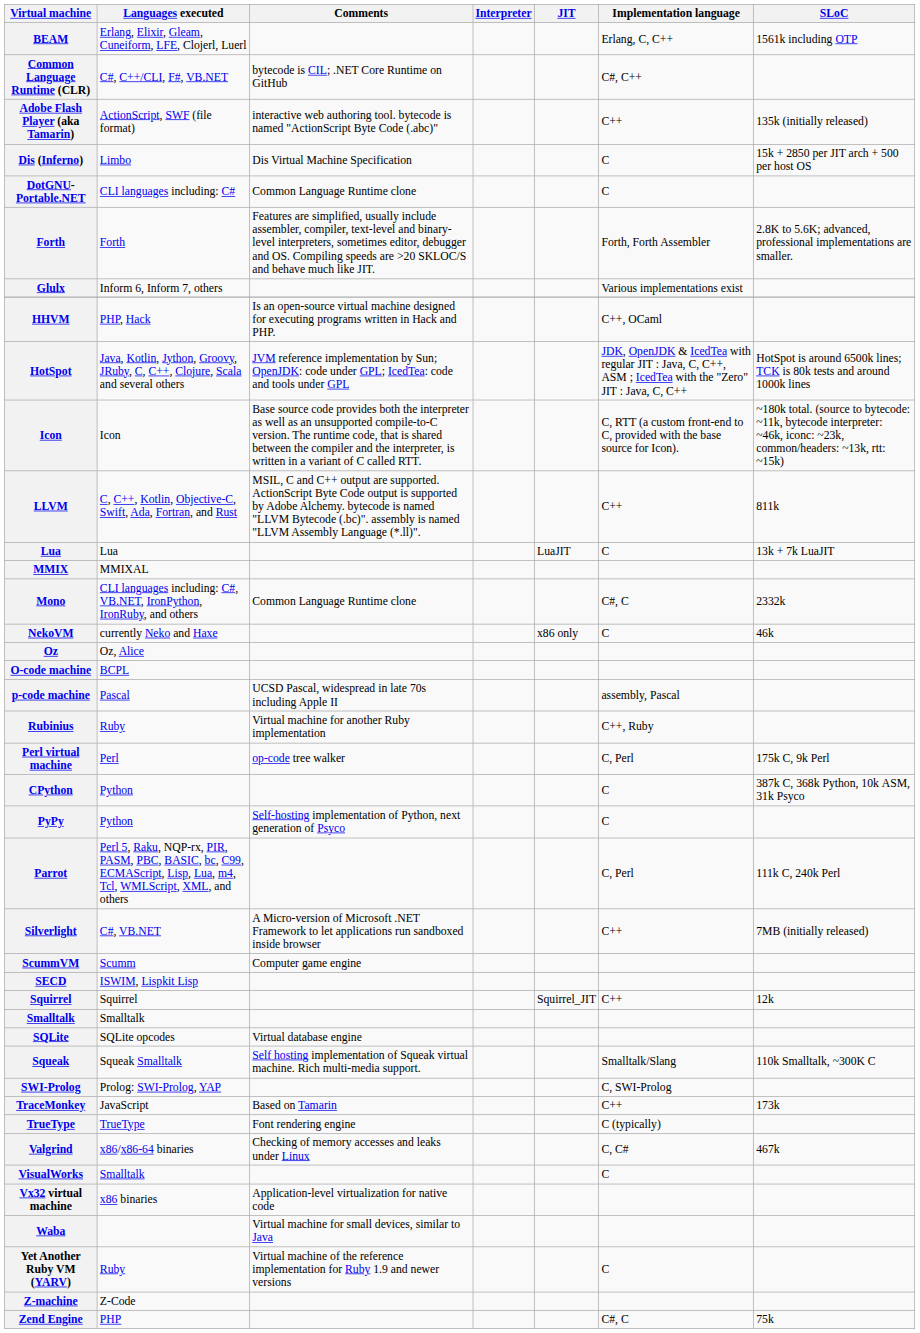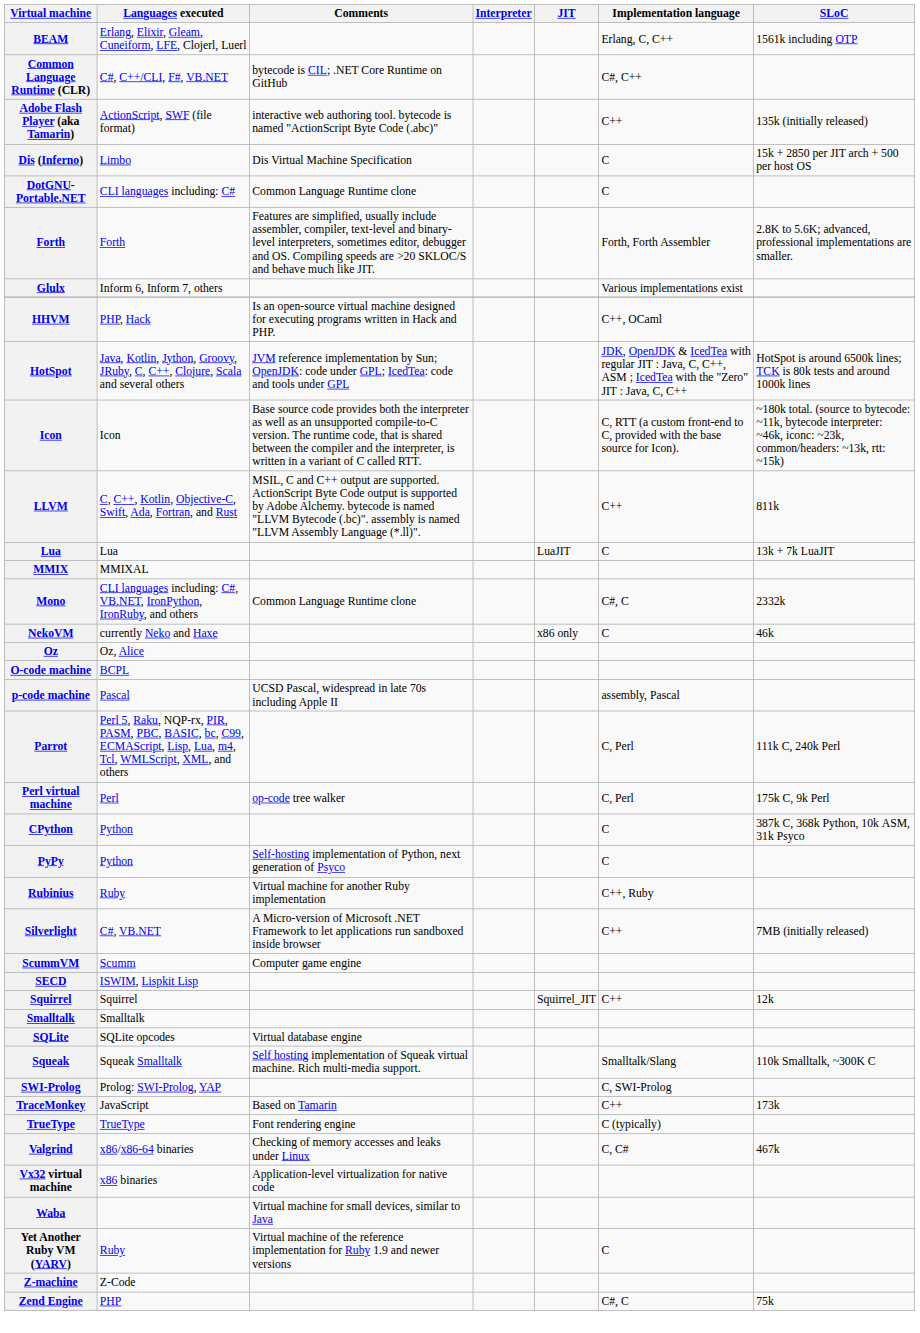 <table class="wikitable sortable">
 <tr>
 <th><a href='#'>Virtual machine</a></th>
 <th><a href='#'>Languages</a> executed</th>
 <th>Comments</th>
 <th><a href='#'>Interpreter</a></th>
 <th><a href='#'>JIT</a></th>
 <th>Implementation language</th>
 <th><a href='#'>SLoC</a></th>
 </tr>
 <tr>
 <th><a href='#'>BEAM</a></th>
 <td><a href='#'>Erlang</a>, <a href='#'>Elixir</a>, <a href='#'>Gleam</a>, <a href='#'>Cuneiform</a>, <a href='#'>LFE</a>, Clojerl, Luerl</td>
 <td></td>
 <td></td>
 <td></td>
 <td>Erlang, C, C++</td>
 <td>1561k including <a href='#'>OTP</a></td>
 </tr>
 <tr>
 <th><a href='#'>Common Language Runtime</a> (CLR)</th>
 <td><a href='#'>C#</a>, <a href='#'>C++/CLI</a>, <a href='#'>F#</a>, <a href='#'>VB.NET</a></td>
 <td>bytecode is <a href='#'>CIL</a>; .NET Core Runtime on GitHub</td>
 <td></td>
 <td></td>
 <td>C#, C++</td>
 <td></td>
 </tr>
 <tr>
 <th><a href='#'>Adobe Flash Player</a> (aka <a href='#'>Tamarin</a>)</th>
 <td><a href='#'>ActionScript</a>, <a href='#'>SWF</a> (file format)</td>
 <td>interactive web authoring tool. bytecode is named "ActionScript Byte Code (.abc)"</td>
 <td></td>
 <td></td>
 <td>C++</td>
 <td>135k (initially released)</td>
 </tr>
 <tr>
 <th><a href='#'>Dis</a> (<a href='#'>Inferno</a>)</th>
 <td><a href='#'>Limbo</a></td>
 <td>Dis Virtual Machine Specification</td>
 <td></td>
 <td></td>
 <td>C</td>
 <td>15k + 2850 per JIT arch + 500 per host OS</td>
 </tr>
 <tr>
 <th><a href='#'>DotGNU</a>-<a href='#'>Portable.NET</a></th>
 <td><a href='#'>CLI languages</a> including: <a href='#'>C#</a></td>
 <td>Common Language Runtime clone</td>
 <td></td>
 <td></td>
 <td>C</td>
 <td></td>
 </tr>
 <tr>
 <th><a href='#'>Forth</a></th>
 <td><a href='#'>Forth</a></td>
 <td>Features are simplified, usually include assembler, compiler, text-level and binary-level interpreters, sometimes editor, debugger and OS. Compiling speeds are >20 SKLOC/S and behave much like JIT.</td>
 <td></td>
 <td></td>
 <td>Forth, Forth Assembler</td>
 <td>2.8K to 5.6K; advanced, professional implementations are smaller.</td>
 </tr>
 <tr>
 <th><a href='#'>Glulx</a></th>
 <td>Inform 6, Inform 7, others</td>
 <td></td>
 <td></td>
 <td></td>
 <td>Various implementations exist</td>
 <td></td>
 </tr>
 <tr>
 </tr>
 <tr>
 <th><a href='#'>HHVM</a></th>
 <td><a href='#'>PHP</a>, <a href='#'>Hack</a></td>
 <td>Is an open-source virtual machine designed for executing programs written in Hack and PHP.</td>
 <td></td>
 <td></td>
 <td>C++, OCaml</td>
 <td></td>
 </tr>
 <tr>
 <th><a href='#'>HotSpot</a></th>
 <td><a href='#'>Java</a>, <a href='#'>Kotlin</a>, <a href='#'>Jython</a>, <a href='#'>Groovy</a>, <a href='#'>JRuby</a>, <a href='#'>C</a>, <a href='#'>C++</a>, <a href='#'>Clojure</a>, <a href='#'>Scala</a> and several others</td>
 <td><a href='#'>JVM</a> reference implementation by Sun; <a href='#'>OpenJDK</a>: code under <a href='#'>GPL</a>; <a href='#'>IcedTea</a>: code and tools under <a href='#'>GPL</a></td>
 <td></td>
 <td></td>
 <td><a href='#'>JDK</a>, <a href='#'>OpenJDK</a> & <a href='#'>IcedTea</a> with regular JIT : Java, C, C++, ASM ; <a href='#'>IcedTea</a> with the "Zero" JIT : Java, C, C++</td>
 <td>HotSpot is around 6500k lines; <a href='#'>TCK</a> is 80k tests and around 1000k lines</td>
 </tr>
 <tr>
 <th><a href='#'>Icon</a></th>
 <td>Icon</td>
 <td>Base source code provides both the interpreter as well as an unsupported compile-to-C version.  The runtime code, that is shared between the compiler and the interpreter, is written in a variant of C called RTT.</td>
 <td></td>
 <td></td>
 <td>C, RTT (a custom front-end to C, provided with the base source for Icon).</td>
 <td>~180k total.  (source to bytecode: ~11k, bytecode interpreter: ~46k, iconc: ~23k, common/headers: ~13k, rtt: ~15k)</td>
 </tr>
 <tr>
 <th><a href='#'>LLVM</a></th>
 <td><a href='#'>C</a>, <a href='#'>C++</a>, <a href='#'>Kotlin</a>, <a href='#'>Objective-C</a>, <a href='#'>Swift</a>, <a href='#'>Ada</a>, <a href='#'>Fortran</a>, and <a href='#'>Rust</a></td>
 <td>MSIL, C and C++ output are supported. ActionScript Byte Code output is supported by Adobe Alchemy. bytecode is named "LLVM Bytecode (.bc)". assembly is named "LLVM Assembly Language (*.ll)".</td>
 <td></td>
 <td></td>
 <td>C++</td>
 <td>811k </td>
 </tr>
 <tr>
 <th><a href='#'>Lua</a></th>
 <td>Lua</td>
 <td></td>
 <td></td>
 <td>LuaJIT</td>
 <td>C</td>
 <td>13k + 7k LuaJIT</td>
 </tr>
 <tr>
 <th><a href='#'>MMIX</a></th>
 <td>MMIXAL</td>
 <td></td>
 <td></td>
 <td></td>
 <td></td>
 <td></td>
 </tr>
 <tr>
 <th><a href='#'>Mono</a></th>
 <td><a href='#'>CLI languages</a> including: <a href='#'>C#</a>, <a href='#'>VB.NET</a>, <a href='#'>IronPython</a>, <a href='#'>IronRuby</a>, and others</td>
 <td>Common Language Runtime clone</td>
 <td></td>
 <td></td>
 <td>C#, C</td>
 <td>2332k</td>
 </tr>
 <tr>
 <th><a href='#'>NekoVM</a></th>
 <td>currently <a href='#'>Neko</a> and <a href='#'>Haxe</a></td>
 <td></td>
 <td></td>
 <td>x86 only</td>
 <td>C</td>
 <td>46k</td>
 </tr>
 <tr>
 <th><a href='#'>Oz</a></th>
 <td>Oz, <a href='#'>Alice</a></td>
 <td></td>
 <td></td>
 <td></td>
 <td></td>
 <td></td>
 </tr>
 <tr>
 <th><a href='#'>O-code machine</a></th>
 <td><a href='#'>BCPL</a></td>
 <td></td>
 <td></td>
 <td></td>
 <td></td>
 <td></td>
 </tr>
 <tr>
 <th><a href='#'>p-code machine</a></th>
 <td><a href='#'>Pascal</a></td>
 <td>UCSD Pascal, widespread in late 70s including Apple II</td>
 <td></td>
 <td></td>
 <td>assembly, Pascal</td>
 <td></td>
 </tr>
 <tr>
-<th><a href='#'>Rubinius</a></th>
-<td><a href='#'>Ruby</a></td>
-<td>Virtual machine for another Ruby implementation</td>
+<th><a href='#'>Parrot</a></th>
+<td><a href='#'>Perl 5</a>, <a href='#'>Raku</a>, NQP-rx, <a href='#'>PIR</a>, <a href='#'>PASM</a>, <a href='#'>PBC</a>, <a href='#'>BASIC</a>, <a href='#'>bc</a>, <a href='#'>C99</a>, <a href='#'>ECMAScript</a>, <a href='#'>Lisp</a>, <a href='#'>Lua</a>, <a href='#'>m4</a>, <a href='#'>Tcl</a>, <a href='#'>WMLScript</a>, <a href='#'>XML</a>, and others</td>
 <td></td>
 <td></td>
-<td>C++, Ruby</td>
 <td></td>
+<td>C, Perl</td>
+<td>111k C, 240k Perl</td>
 </tr>
 <tr>
 <th><a href='#'>Perl virtual machine</a></th>
 <td><a href='#'>Perl</a></td>
 <td><a href='#'>op-code</a> tree walker</td>
 <td></td>
 <td></td>
 <td>C, Perl</td>
 <td>175k C, 9k Perl</td>
 </tr>
 <tr>
 <th><a href='#'>CPython</a></th>
 <td><a href='#'>Python</a></td>
 <td></td>
 <td></td>
 <td></td>
 <td>C</td>
 <td>387k C, 368k Python, 10k ASM, 31k Psyco</td>
 </tr>
 <tr>
 <th><a href='#'>PyPy</a></th>
 <td><a href='#'>Python</a></td>
 <td><a href='#'>Self-hosting</a> implementation of Python, next generation of <a href='#'>Psyco</a></td>
 <td></td>
 <td></td>
 <td>C</td>
 <td></td>
 </tr>
 <tr>
-<th><a href='#'>Parrot</a></th>
-<td><a href='#'>Perl 5</a>, <a href='#'>Raku</a>, NQP-rx, <a href='#'>PIR</a>, <a href='#'>PASM</a>, <a href='#'>PBC</a>, <a href='#'>BASIC</a>, <a href='#'>bc</a>, <a href='#'>C99</a>, <a href='#'>ECMAScript</a>, <a href='#'>Lisp</a>, <a href='#'>Lua</a>, <a href='#'>m4</a>, <a href='#'>Tcl</a>, <a href='#'>WMLScript</a>, <a href='#'>XML</a>, and others</td>
+<th><a href='#'>Rubinius</a></th>
+<td><a href='#'>Ruby</a></td>
+<td>Virtual machine for another Ruby implementation</td>
 <td></td>
 <td></td>
+<td>C++, Ruby</td>
 <td></td>
-<td>C, Perl</td>
-<td>111k C, 240k Perl</td>
 </tr>
 <tr>
 <th><a href='#'>Silverlight</a></th>
 <td><a href='#'>C#</a>, <a href='#'>VB.NET</a></td>
 <td>A Micro-version of Microsoft .NET Framework to let applications run sandboxed inside browser</td>
 <td></td>
 <td></td>
 <td>C++</td>
 <td>7MB (initially released)</td>
 </tr>
 <tr>
 <th><a href='#'>ScummVM</a></th>
 <td><a href='#'>Scumm</a></td>
 <td>Computer game engine</td>
 <td></td>
 <td></td>
 <td></td>
 <td></td>
 </tr>
 <tr>
 <th><a href='#'>SECD</a></th>
 <td><a href='#'>ISWIM</a>, <a href='#'>Lispkit Lisp</a></td>
 <td></td>
 <td></td>
 <td></td>
 <td></td>
 <td></td>
 </tr>
 <tr>
 <th><a href='#'>Squirrel</a></th>
 <td>Squirrel</td>
 <td></td>
 <td></td>
 <td>Squirrel_JIT</td>
 <td>C++</td>
 <td>12k</td>
 </tr>
 <tr>
 <th><a href='#'>Smalltalk</a></th>
 <td>Smalltalk</td>
 <td></td>
 <td></td>
 <td></td>
 <td></td>
 <td></td>
 </tr>
 <tr>
 <th><a href='#'>SQLite</a></th>
 <td>SQLite opcodes</td>
 <td>Virtual database engine</td>
 <td></td>
 <td></td>
 <td></td>
 <td></td>
 </tr>
 <tr>
 <th><a href='#'>Squeak</a></th>
 <td>Squeak <a href='#'>Smalltalk</a></td>
 <td><a href='#'>Self hosting</a> implementation of Squeak virtual machine.  Rich multi-media support.</td>
 <td></td>
 <td></td>
 <td>Smalltalk/Slang</td>
 <td>110k Smalltalk, ~300K C</td>
 </tr>
 <tr>
 <th><a href='#'>SWI-Prolog</a></th>
 <td>Prolog: <a href='#'>SWI-Prolog</a>, <a href='#'>YAP</a></td>
 <td></td>
 <td></td>
 <td></td>
 <td>C, SWI-Prolog</td>
 <td></td>
 </tr>
 <tr>
 <th><a href='#'>TraceMonkey</a></th>
 <td>JavaScript</td>
 <td>Based on <a href='#'>Tamarin</a></td>
 <td></td>
 <td></td>
 <td>C++</td>
 <td>173k</td>
 </tr>
 <tr>
 <th><a href='#'>TrueType</a></th>
 <td><a href='#'>TrueType</a></td>
 <td>Font rendering engine</td>
 <td></td>
 <td></td>
 <td>C (typically)</td>
 <td></td>
 </tr>
 <tr>
 <th><a href='#'>Valgrind</a></th>
 <td><a href='#'>x86</a>/<a href='#'>x86-64</a> binaries</td>
 <td>Checking of memory accesses and leaks under <a href='#'>Linux</a></td>
 <td></td>
 <td></td>
 <td>C, C#</td>
 <td>467k </td>
 </tr>
 <tr>
-<th><a href='#'>VisualWorks</a></th>
-<td><a href='#'>Smalltalk</a></td>
-<td></td>
-<td></td>
-<td></td>
-<td>C</td>
-<td></td>
-</tr>
-<tr>
 <th><a href='#'>Vx32</a> virtual machine</th>
 <td><a href='#'>x86</a> binaries</td>
 <td>Application-level virtualization for native code</td>
 <td></td>
 <td></td>
 <td></td>
 <td></td>
 </tr>
 <tr>
 <th><a href='#'>Waba</a></th>
 <td></td>
 <td>Virtual machine for small devices, similar to <a href='#'>Java</a></td>
 <td></td>
 <td></td>
 <td></td>
 <td></td>
 </tr>
 <tr>
 <th>Yet Another Ruby VM (<a href='#'>YARV</a>)</th>
 <td><a href='#'>Ruby</a></td>
 <td>Virtual machine of the reference implementation for <a href='#'>Ruby</a> 1.9 and newer versions</td>
 <td></td>
 <td></td>
 <td>C</td>
 <td></td>
 </tr>
 <tr>
 <th><a href='#'>Z-machine</a></th>
 <td>Z-Code</td>
 <td></td>
 <td></td>
 <td></td>
 <td></td>
 <td></td>
 </tr>
 <tr>
 <th><a href='#'>Zend Engine</a></th>
 <td><a href='#'>PHP</a></td>
 <td></td>
 <td></td>
 <td></td>
 <td>C#, C</td>
 <td>75k</td>
 </tr>
 </table>
